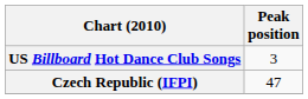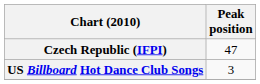 <table class="wikitable plainrowheaders sortable" style="text-align:center;">
 <tr>
 <th align="left">Chart (2010)</th>
 <th align="center">Peak<br>position</th>
 </tr>
 <tr>
+<th scope="row">Czech Republic (<a href='#'>IFPI</a>)</th>
+<td>47</td>
+</tr>
+<tr>
 <th scope="row">US <em><a href='#'>Billboard</a></em> <a href='#'>Hot Dance Club Songs</a></th>
 <td>3</td>
 </tr>
 <tr>
-<th scope="row">Czech Republic (<a href='#'>IFPI</a>)</th>
-<td>47</td>
-</tr>
-<tr>
 </tr>
 </table>
